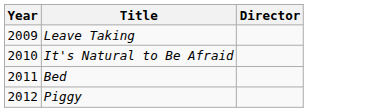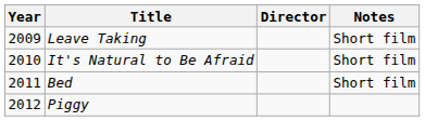 <table class="wikitable sortable">
 <tr>
 <th>Year</th>
 <th>Title</th>
 <th>Director</th>
+<th class="unsortable">Notes</th>
 </tr>
 <tr>
 <td style="text-align:center;">2009</td>
 <td><em>Leave Taking</em></td>
 <td></td>
+<td>Short film</td>
 </tr>
 <tr>
 <td style="text-align:center;">2010</td>
 <td><em>It's Natural to Be Afraid</em></td>
 <td></td>
+<td>Short film</td>
 </tr>
 <tr>
 <td style="text-align:center;">2011</td>
 <td><em>Bed</em></td>
 <td></td>
+<td>Short film</td>
 </tr>
 <tr>
 <td style="text-align:center;">2012</td>
 <td><em>Piggy</em></td>
 <td></td>
+<td></td>
 </tr>
 </table>
